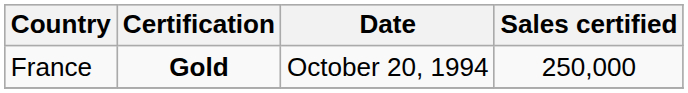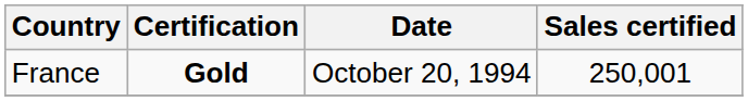 <table class="wikitable sortable">
 <tr>
 <th bgcolor="#ebf5ff">Country</th>
 <th bgcolor="#ebf5ff">Certification</th>
 <th bgcolor="#ebf5ff">Date</th>
 <th bgcolor="#ebf5ff">Sales certified</th>
 </tr>
 <tr>
 <td>France</td>
 <td align="center"><strong>Gold</strong></td>
 <td align="center">October 20, 1994</td>
-<td align="center">250,000</td>
+<td align="center">250,001</td>
 </tr>
 <tr>
 </tr>
 </table>
